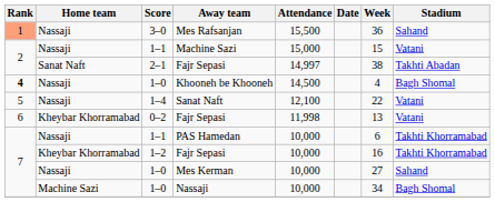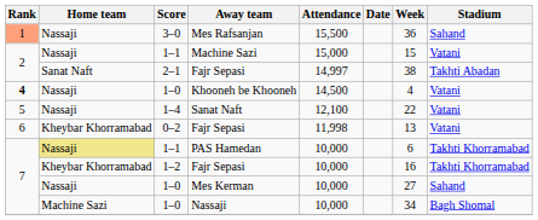 <table class="wikitable sortable">
 <tr>
 <th>Rank</th>
 <th>Home team</th>
 <th>Score</th>
 <th>Away team</th>
 <th>Attendance</th>
 <th>Date</th>
 <th>Week</th>
 <th>Stadium</th>
 </tr>
 <tr>
 <td align=center style="background: lightsalmon;">1</td>
 <td>Nassaji</td>
 <td align=center>3–0</td>
 <td>Mes Rafsanjan</td>
 <td align=center>15,500</td>
 <td></td>
 <td align=center>36</td>
 <td><a href='#'>Sahand</a></td>
 </tr>
 <tr>
 <td align=center rowspan="2">2</td>
 <td>Nassaji</td>
 <td align=center>1–1</td>
 <td>Machine Sazi</td>
 <td align=center>15,000</td>
 <td></td>
 <td align=center>15</td>
 <td><a href='#'>Vatani</a></td>
 </tr>
 <tr>
 <td>Sanat Naft</td>
 <td align=center>2–1</td>
 <td>Fajr Sepasi</td>
 <td align=center>14,997</td>
 <td></td>
 <td align=center>38</td>
 <td><a href='#'>Takhti Abadan</a></td>
 </tr>
 <tr>
 <td align=center><strong>4</strong></td>
 <td>Nassaji</td>
 <td align=center>1–0</td>
 <td>Khooneh be Khooneh</td>
 <td align=center>14,500</td>
 <td></td>
 <td align=center>4</td>
-<td><a href='#'>Bagh Shomal</a></td>
+<td><a href='#'>Vatani</a></td>
 </tr>
 <tr>
 <td align=center>5</td>
 <td>Nassaji</td>
 <td align=center>1–4</td>
 <td>Sanat Naft</td>
 <td align=center>12,100</td>
 <td></td>
 <td align=center>22</td>
 <td><a href='#'>Vatani</a></td>
 </tr>
 <tr>
 <td align=center>6</td>
 <td>Kheybar Khorramabad</td>
 <td align=center>0–2</td>
 <td>Fajr Sepasi</td>
 <td align=center>11,998</td>
 <td></td>
 <td align=center>13</td>
 <td><a href='#'>Vatani</a></td>
 </tr>
 <tr>
 <td align=center rowspan="4">7</td>
-<td>Nassaji</td>
+<td style="background: khaki;">Nassaji</td>
 <td align=center>1–1</td>
 <td>PAS Hamedan</td>
 <td align=center>10,000</td>
 <td></td>
 <td align=center>6</td>
 <td><a href='#'>Takhti Khorramabad</a></td>
 </tr>
 <tr>
 <td>Kheybar Khorramabad</td>
 <td align=center>1–2</td>
 <td>Fajr Sepasi</td>
 <td align=center>10,000</td>
 <td></td>
 <td align=center>16</td>
 <td><a href='#'>Takhti Khorramabad</a></td>
 </tr>
 <tr>
 <td>Nassaji</td>
 <td align=center>1–0</td>
 <td>Mes Kerman</td>
 <td align=center>10,000</td>
 <td></td>
 <td align=center>27</td>
 <td><a href='#'>Sahand</a></td>
 </tr>
 <tr>
 <td>Machine Sazi</td>
 <td align=center>1–0</td>
 <td>Nassaji</td>
 <td align=center>10,000</td>
 <td></td>
 <td align=center>34</td>
 <td><a href='#'>Bagh Shomal</a></td>
 </tr>
 <tr>
 </tr>
 </table>
